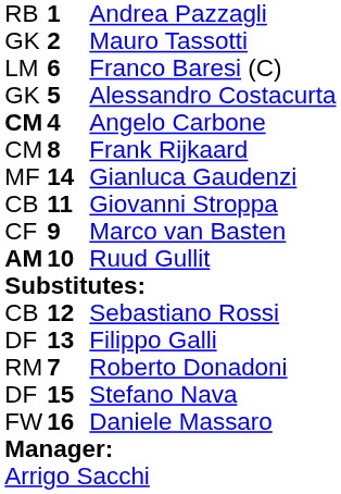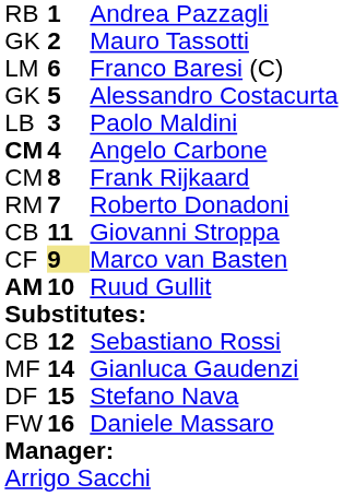 <table style="font-size:90%; margin:0.2em auto;" cellspacing="0" cellpadding="0">
 <tr>
 <th width="25"></th>
 <th width="25"></th>
 </tr>
 <tr>
 <td>RB</td>
 <td><strong>1</strong></td>
 <td> <a href='#'>Andrea Pazzagli</a></td>
 </tr>
 <tr>
 <td>GK</td>
 <td><strong>2</strong></td>
 <td> <a href='#'>Mauro Tassotti</a></td>
 </tr>
 <tr>
 <td>LM</td>
 <td><strong>6</strong></td>
 <td> <a href='#'>Franco Baresi</a> (C)</td>
 </tr>
 <tr>
 <td>GK</td>
 <td><strong>5</strong></td>
 <td> <a href='#'>Alessandro Costacurta</a></td>
 </tr>
 <tr>
+<td>LB</td>
+<td><strong>3</strong></td>
+<td> <a href='#'>Paolo Maldini</a></td>
+<td></td>
+<td></td>
+</tr>
+<tr>
 <td><strong>CM</strong></td>
 <td><strong>4</strong></td>
 <td> <a href='#'>Angelo Carbone</a></td>
 </tr>
 <tr>
 <td>CM</td>
 <td><strong>8</strong></td>
 <td> <a href='#'>Frank Rijkaard</a></td>
 </tr>
 <tr>
-<td>MF</td>
-<td><strong>14</strong></td>
-<td> <a href='#'>Gianluca Gaudenzi</a></td>
+<td>RM</td>
+<td><strong>7</strong></td>
+<td> <a href='#'>Roberto Donadoni</a></td>
 <td></td>
 <td></td>
 </tr>
 <tr>
 <td>CB</td>
 <td><strong>11</strong></td>
 <td> <a href='#'>Giovanni Stroppa</a></td>
 </tr>
 <tr>
 <td>CF</td>
-<td><strong>9</strong></td>
+<td style="background: khaki;"><strong>9</strong></td>
 <td> <a href='#'>Marco van Basten</a></td>
 </tr>
 <tr>
 <td><strong>AM</strong></td>
 <td><strong>10</strong></td>
 <td> <a href='#'>Ruud Gullit</a></td>
 </tr>
 <tr>
 <td colspan=3><strong>Substitutes:</strong></td>
 </tr>
 <tr>
 <td>CB</td>
 <td><strong>12</strong></td>
 <td> <a href='#'>Sebastiano Rossi</a></td>
 </tr>
 <tr>
-<td>DF</td>
-<td><strong>13</strong></td>
-<td> <a href='#'>Filippo Galli</a></td>
-<td></td>
-<td></td>
-</tr>
-<tr>
-<td>RM</td>
-<td><strong>7</strong></td>
-<td> <a href='#'>Roberto Donadoni</a></td>
+<td>MF</td>
+<td><strong>14</strong></td>
+<td> <a href='#'>Gianluca Gaudenzi</a></td>
 <td></td>
 <td></td>
 </tr>
 <tr>
 <td>DF</td>
 <td><strong>15</strong></td>
 <td> <a href='#'>Stefano Nava</a></td>
 </tr>
 <tr>
 <td>FW</td>
 <td><strong>16</strong></td>
 <td> <a href='#'>Daniele Massaro</a></td>
 </tr>
 <tr>
 <td colspan=3><strong>Manager:</strong></td>
 </tr>
 <tr>
 <td colspan=4> <a href='#'>Arrigo Sacchi</a></td>
 </tr>
 </table>
